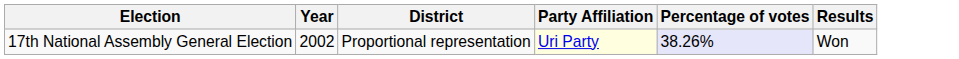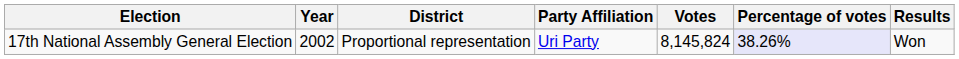 <table class="wikitable">
 <tr>
 <th>Election</th>
 <th>Year</th>
 <th>District</th>
 <th>Party Affiliation</th>
+<th>Votes</th>
 <th>Percentage of votes</th>
 <th>Results</th>
 </tr>
 <tr>
 <td>17th National Assembly General Election</td>
 <td>2002</td>
 <td>Proportional representation</td>
-<td style="background: lightyellow;"><a href='#'>Uri Party</a></td>
+<td><a href='#'>Uri Party</a></td>
+<td>8,145,824</td>
 <td style="background: lavender;">38.26%</td>
 <td>Won</td>
 </tr>
 </table>
